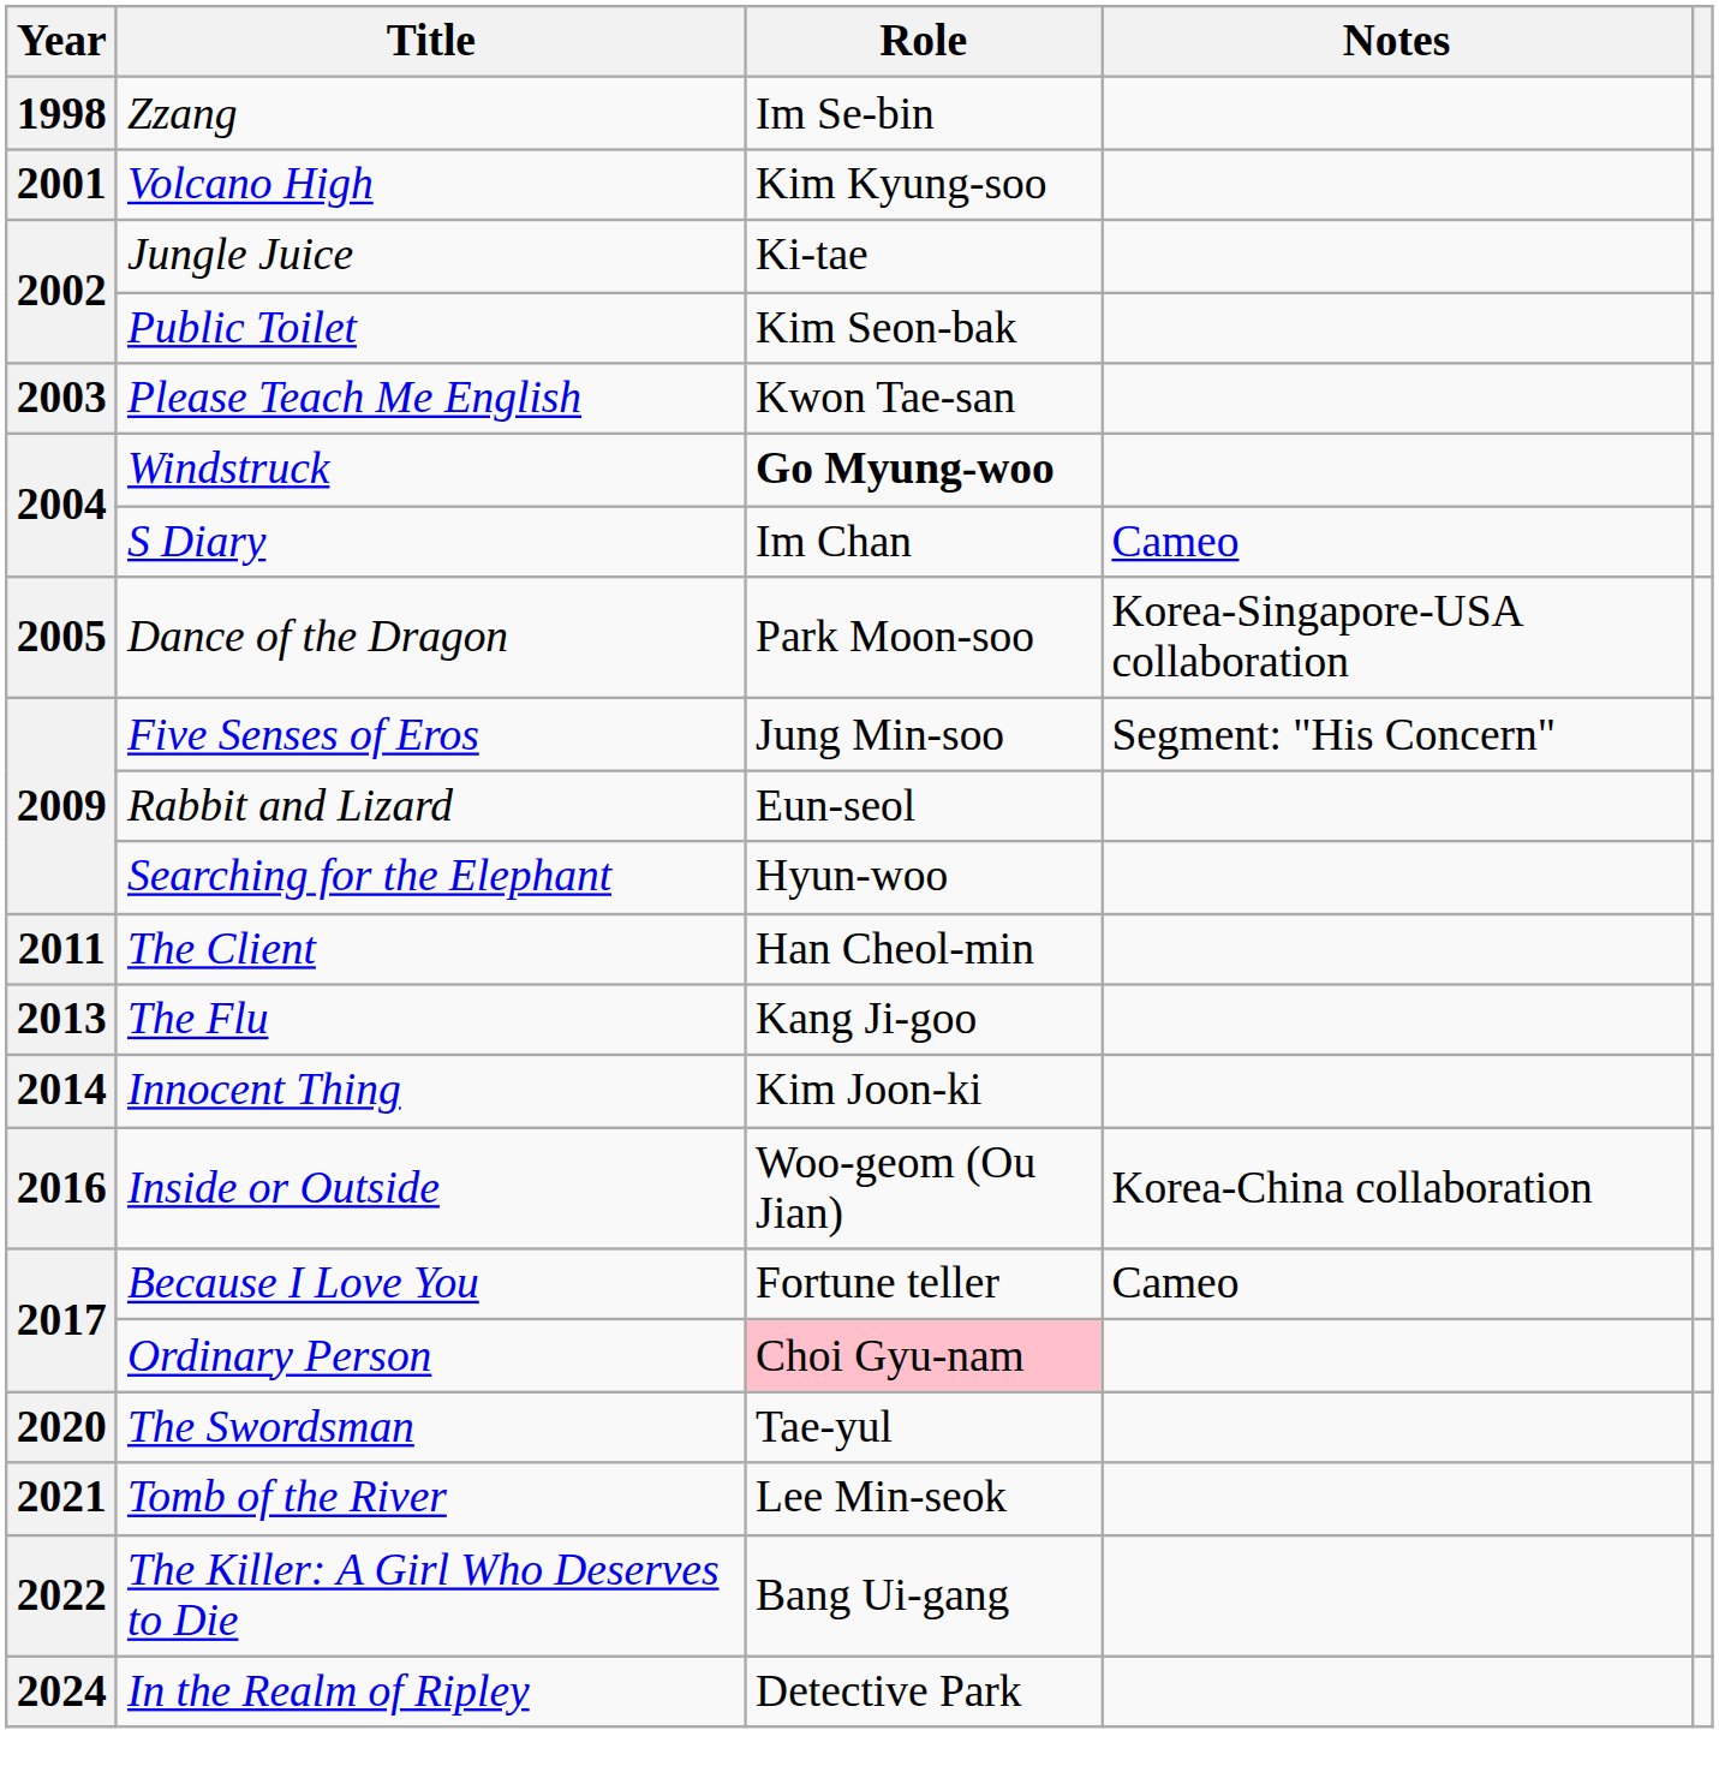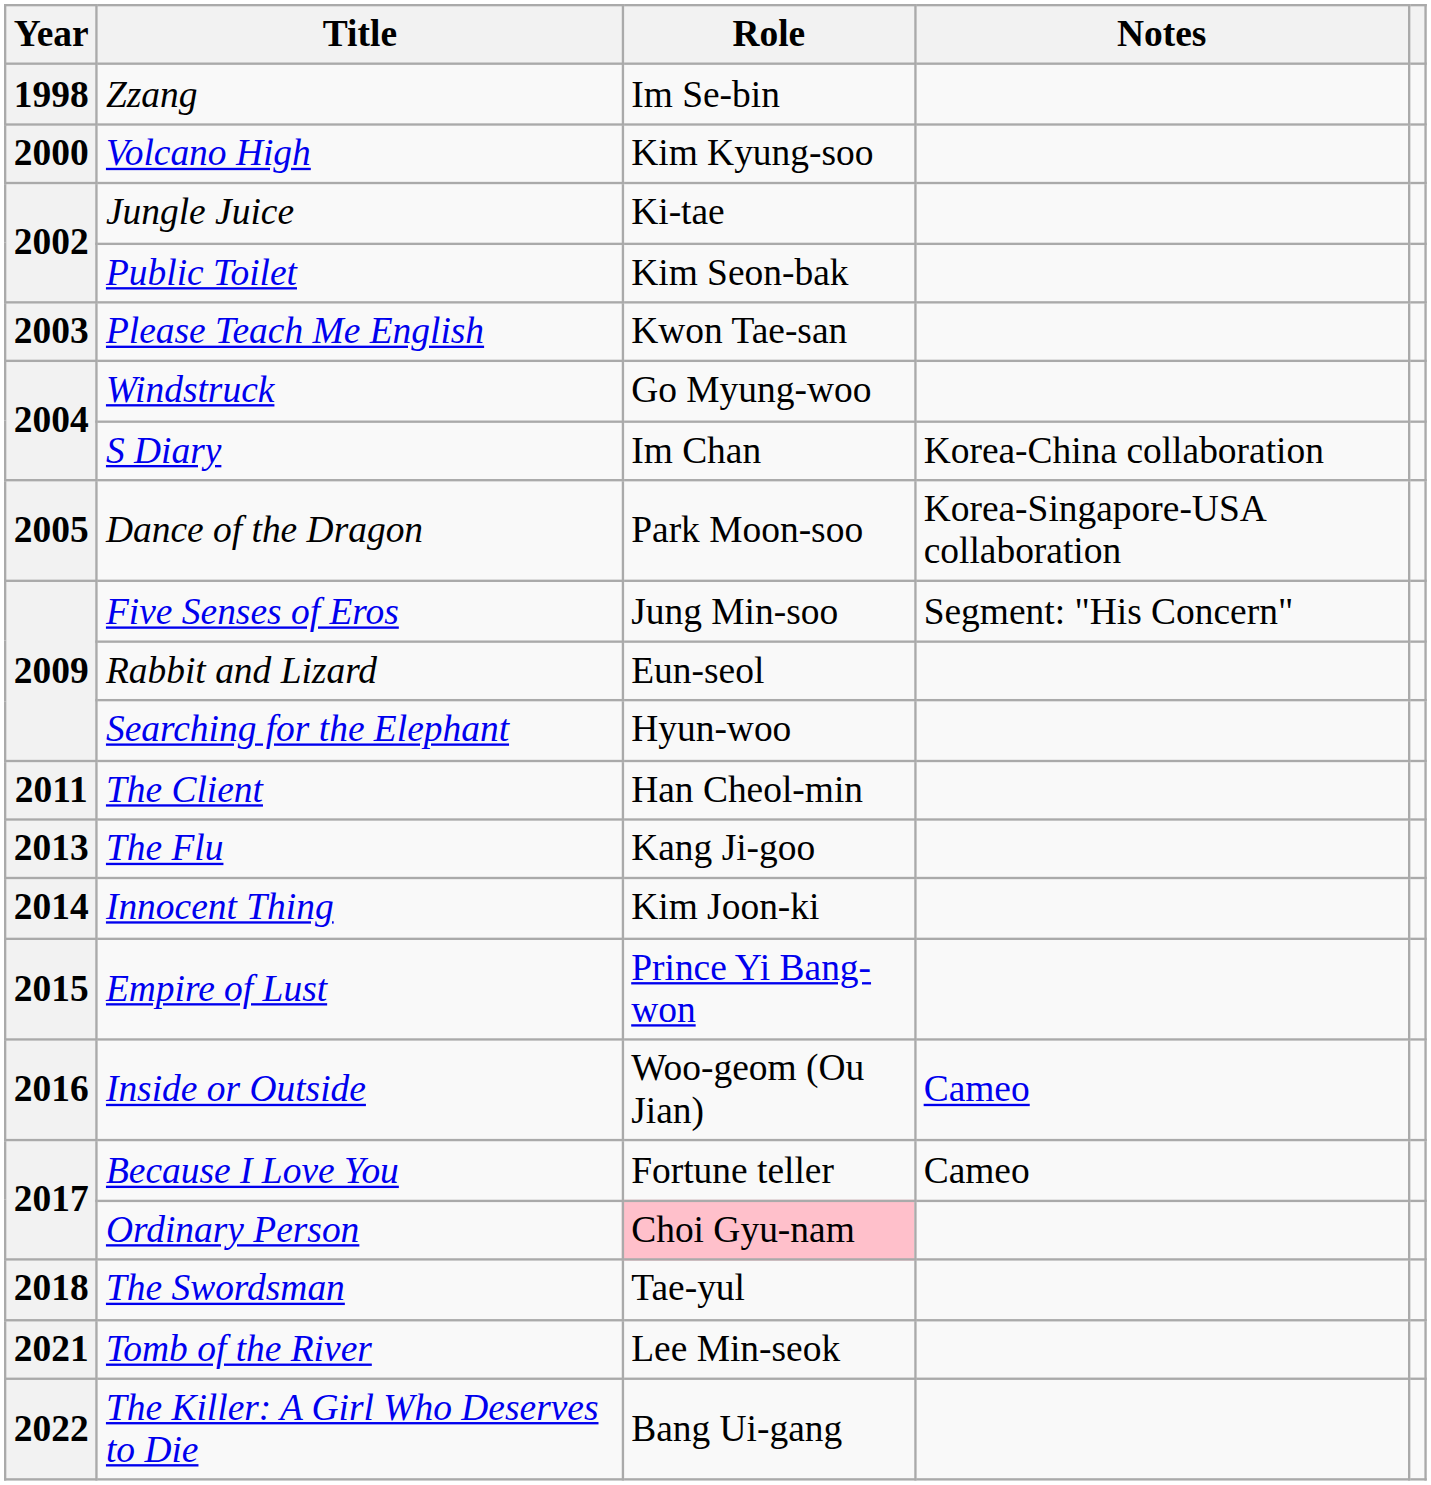 <table class="wikitable plainrowheaders sortable">
 <tr>
 <th scope="col">Year</th>
 <th scope="col">Title</th>
 <th scope="col">Role</th>
 <th scope="col" class="unsortable">Notes</th>
 <th scope="col" class="unsortable"></th>
 </tr>
 <tr>
 <th scope="row">1998</th>
 <td><em>Zzang</em></td>
 <td>Im Se-bin</td>
 <td></td>
 <td></td>
 </tr>
 <tr>
-<th scope="row">2001</th>
+<th scope="row">2000</th>
 <td><em><a href='#'>Volcano High</a></em></td>
 <td>Kim Kyung-soo</td>
 <td></td>
 <td></td>
 </tr>
 <tr>
 <th scope="row" rowspan=2>2002</th>
 <td><em>Jungle Juice</em></td>
 <td>Ki-tae</td>
 <td></td>
 <td></td>
 </tr>
 <tr>
 <td><em><a href='#'>Public Toilet</a></em></td>
 <td>Kim Seon-bak</td>
 <td></td>
 <td></td>
 </tr>
 <tr>
 <th scope="row">2003</th>
 <td><em><a href='#'>Please Teach Me English</a></em></td>
 <td>Kwon Tae-san</td>
 <td></td>
 <td></td>
 </tr>
 <tr>
 <th scope="row" rowspan=2>2004</th>
 <td><em><a href='#'>Windstruck</a></em></td>
-<td><strong>Go Myung-woo</strong></td>
+<td>Go Myung-woo</td>
 <td></td>
 <td></td>
 </tr>
 <tr>
 <td><em><a href='#'>S Diary</a></em></td>
 <td>Im Chan</td>
-<td><a href='#'>Cameo</a></td>
+<td>Korea-China collaboration</td>
 <td></td>
 </tr>
 <tr>
 <th scope="row">2005</th>
 <td><em>Dance of the Dragon</em></td>
 <td>Park Moon-soo</td>
 <td>Korea-Singapore-USA collaboration</td>
 <td></td>
 </tr>
 <tr>
 <th scope="row" rowspan=3>2009</th>
 <td><em><a href='#'>Five Senses of Eros</a></em></td>
 <td>Jung Min-soo</td>
 <td>Segment: "His Concern"</td>
 <td></td>
 </tr>
 <tr>
 <td><em>Rabbit and Lizard </em></td>
 <td>Eun-seol</td>
 <td></td>
 <td style="text-align:center"></td>
 </tr>
 <tr>
 <td><em><a href='#'>Searching for the Elephant</a></em></td>
 <td>Hyun-woo</td>
 <td></td>
 <td></td>
 </tr>
 <tr>
 <th scope="row">2011</th>
 <td><em><a href='#'>The Client</a></em></td>
 <td>Han Cheol-min</td>
 <td></td>
 <td></td>
 </tr>
 <tr>
 <th scope="row">2013</th>
 <td><em><a href='#'>The Flu</a></em></td>
 <td>Kang Ji-goo</td>
 <td></td>
 <td></td>
 </tr>
 <tr>
 <th scope="row">2014</th>
 <td><em><a href='#'>Innocent Thing</a></em></td>
 <td>Kim Joon-ki</td>
 <td></td>
 <td></td>
 </tr>
 <tr>
+<th scope="row">2015</th>
+<td><em><a href='#'>Empire of Lust</a></em></td>
+<td><a href='#'>Prince Yi Bang-won</a></td>
+<td></td>
+<td></td>
+</tr>
+<tr>
 <th scope="row">2016</th>
 <td><em><a href='#'>Inside or Outside</a></em></td>
 <td>Woo-geom (Ou Jian)</td>
-<td>Korea-China collaboration</td>
+<td><a href='#'>Cameo</a></td>
 <td></td>
 </tr>
 <tr>
 <th scope="row" rowspan=2>2017</th>
 <td><em><a href='#'>Because I Love You</a></em></td>
 <td>Fortune teller</td>
 <td>Cameo</td>
 <td style="text-align:center"></td>
 </tr>
 <tr>
 <td><em><a href='#'>Ordinary Person</a></em></td>
 <td style="background: pink;">Choi Gyu-nam</td>
 <td></td>
 <td></td>
 </tr>
 <tr>
-<th scope="row">2020</th>
+<th scope="row">2018</th>
 <td><em><a href='#'>The Swordsman</a></em></td>
 <td>Tae-yul</td>
 <td></td>
 <td></td>
 </tr>
 <tr>
 <th scope="row">2021</th>
 <td><em><a href='#'>Tomb of the River</a></em></td>
 <td>Lee Min-seok</td>
 <td></td>
 <td style="text-align:center"></td>
 </tr>
 <tr>
 <th scope="row">2022</th>
 <td><em><a href='#'>The Killer: A Girl Who Deserves to Die</a></em></td>
 <td>Bang Ui-gang</td>
 <td></td>
 <td style="text-align:center"></td>
 </tr>
-<tr>
-<th scope="row">2024</th>
-<td><em><a href='#'>In the Realm of Ripley</a></em></td>
-<td>Detective Park</td>
-<td></td>
-<td style="text-align:center"></td>
-</tr>
 </table>
